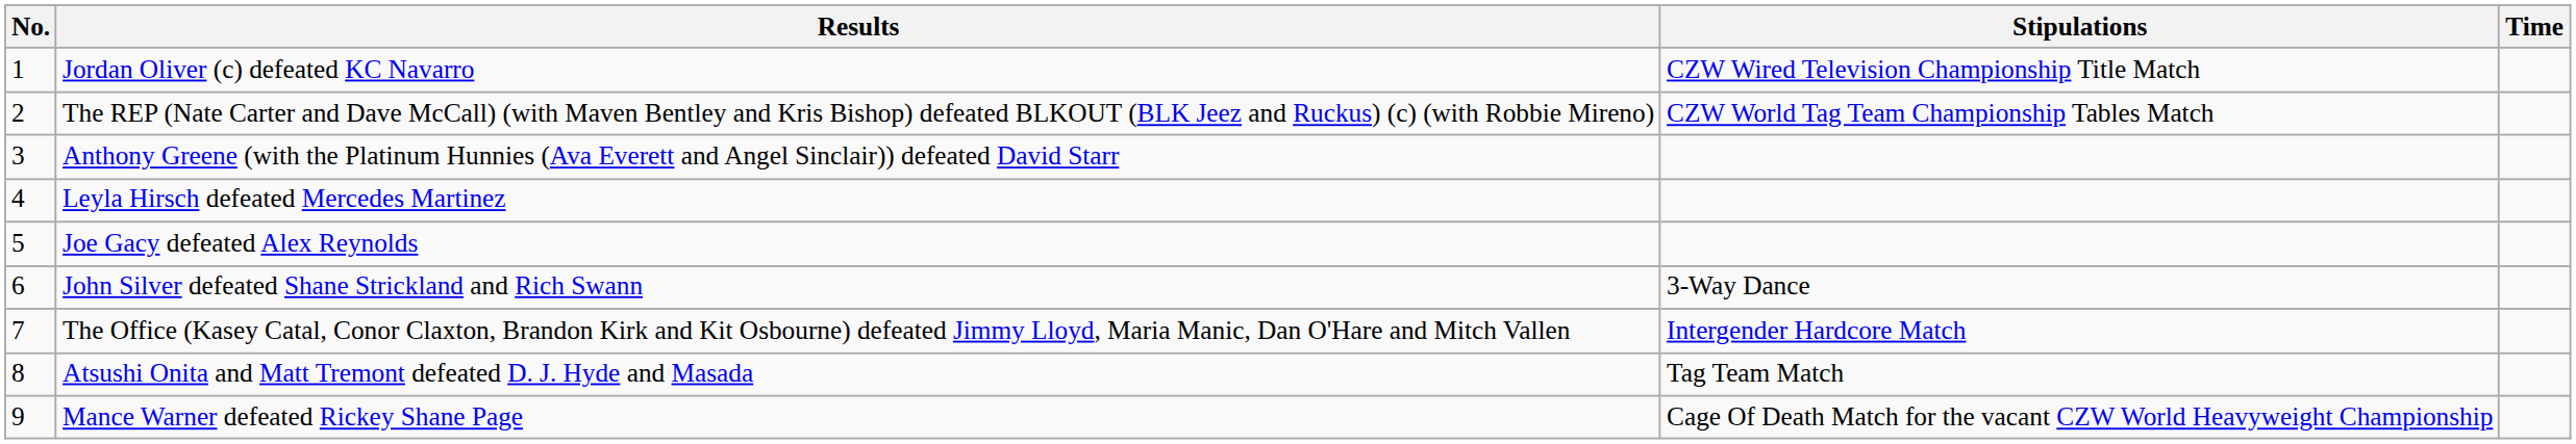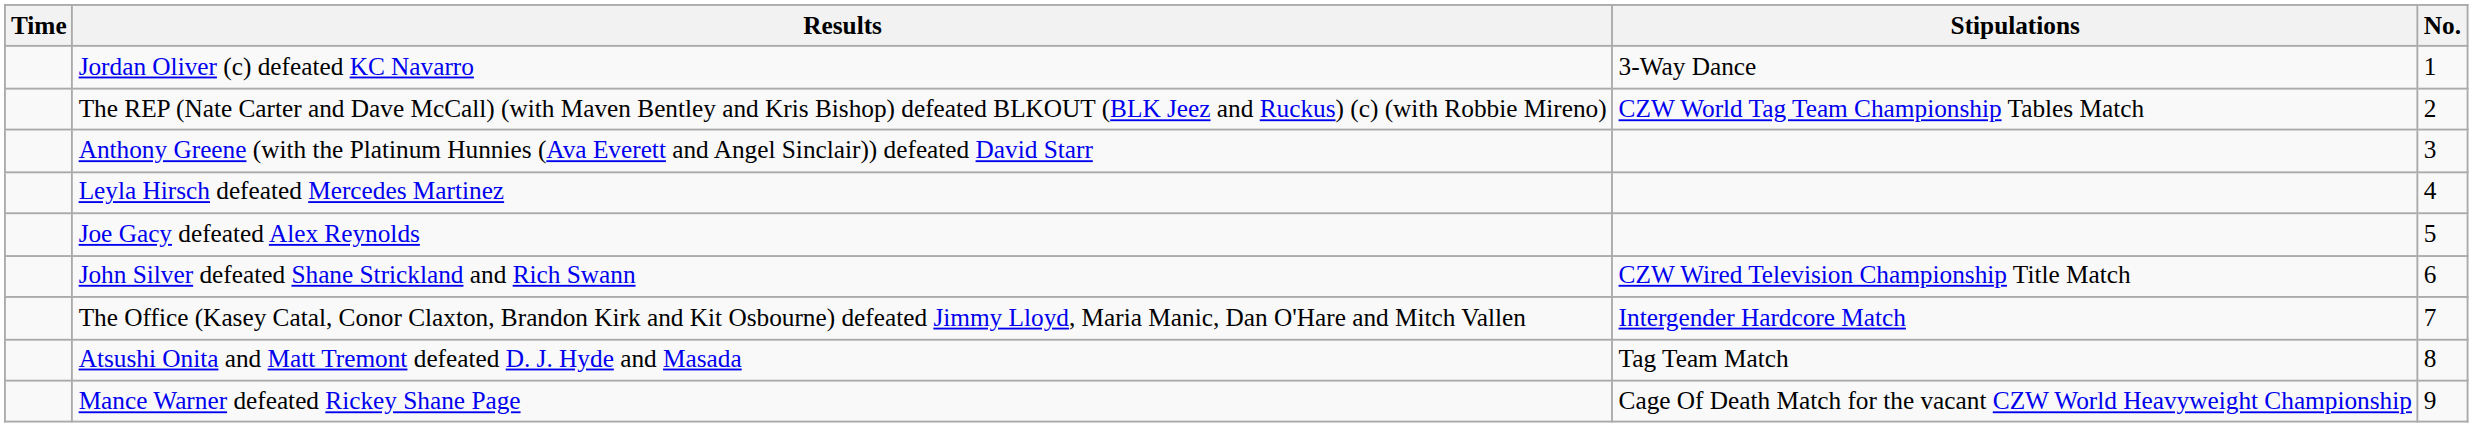 <table class="wikitable" style="font-size:85%; text-align:left;">
 <tr>
-<th>No.</th>
+<th>Time</th>
 <th>Results</th>
 <th>Stipulations</th>
-<th>Time</th>
+<th>No.</th>
 </tr>
 <tr>
+<td></td>
+<td><a href='#'>Jordan Oliver</a> (c) defeated <a href='#'>KC Navarro</a></td>
+<td>3-Way Dance</td>
 <td>1</td>
-<td><a href='#'>Jordan Oliver</a> (c) defeated <a href='#'>KC Navarro</a></td>
-<td><a href='#'>CZW Wired Television Championship</a> Title Match</td>
-<td></td>
 </tr>
 <tr>
-<td>2</td>
+<td></td>
 <td>The REP (Nate Carter and Dave McCall) (with Maven Bentley and Kris Bishop) defeated BLKOUT (<a href='#'>BLK Jeez</a> and <a href='#'>Ruckus</a>) (c) (with Robbie Mireno)</td>
 <td><a href='#'>CZW World Tag Team Championship</a> Tables Match</td>
-<td></td>
+<td>2</td>
 </tr>
 <tr>
-<td>3</td>
+<td></td>
 <td><a href='#'>Anthony Greene</a> (with the Platinum Hunnies (<a href='#'>Ava Everett</a> and Angel Sinclair)) defeated <a href='#'>David Starr</a></td>
 <td></td>
-<td></td>
+<td>3</td>
 </tr>
 <tr>
-<td>4</td>
+<td></td>
 <td><a href='#'>Leyla Hirsch</a> defeated <a href='#'>Mercedes Martinez</a></td>
 <td></td>
-<td></td>
+<td>4</td>
 </tr>
 <tr>
-<td>5</td>
+<td></td>
 <td><a href='#'>Joe Gacy</a> defeated <a href='#'>Alex Reynolds</a></td>
 <td></td>
-<td></td>
+<td>5</td>
 </tr>
 <tr>
+<td></td>
+<td><a href='#'>John Silver</a> defeated <a href='#'>Shane Strickland</a> and <a href='#'>Rich Swann</a></td>
+<td><a href='#'>CZW Wired Television Championship</a> Title Match</td>
 <td>6</td>
-<td><a href='#'>John Silver</a> defeated <a href='#'>Shane Strickland</a> and <a href='#'>Rich Swann</a></td>
-<td>3-Way Dance</td>
-<td></td>
 </tr>
 <tr>
-<td>7</td>
+<td></td>
 <td>The Office (Kasey Catal, Conor Claxton, Brandon Kirk and Kit Osbourne) defeated <a href='#'>Jimmy Lloyd</a>, Maria Manic, Dan O'Hare and Mitch Vallen</td>
 <td><a href='#'>Intergender Hardcore Match</a></td>
-<td></td>
+<td>7</td>
 </tr>
 <tr>
-<td>8</td>
+<td></td>
 <td><a href='#'>Atsushi Onita</a> and <a href='#'>Matt Tremont</a> defeated <a href='#'>D. J. Hyde</a> and <a href='#'>Masada</a></td>
 <td>Tag Team Match</td>
-<td></td>
+<td>8</td>
 </tr>
 <tr>
-<td>9</td>
+<td></td>
 <td><a href='#'>Mance Warner</a> defeated <a href='#'>Rickey Shane Page</a></td>
 <td>Cage Of Death Match for the vacant <a href='#'>CZW World Heavyweight Championship</a></td>
-<td></td>
+<td>9</td>
 </tr>
 </table>
